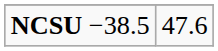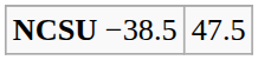 <table class="wikitable">
 <tr align="center">
 </tr>
 <tr align="center">
 <td><strong>NCSU</strong> −38.5</td>
-<td>47.6</td>
+<td>47.5</td>
 </tr>
 </table>
